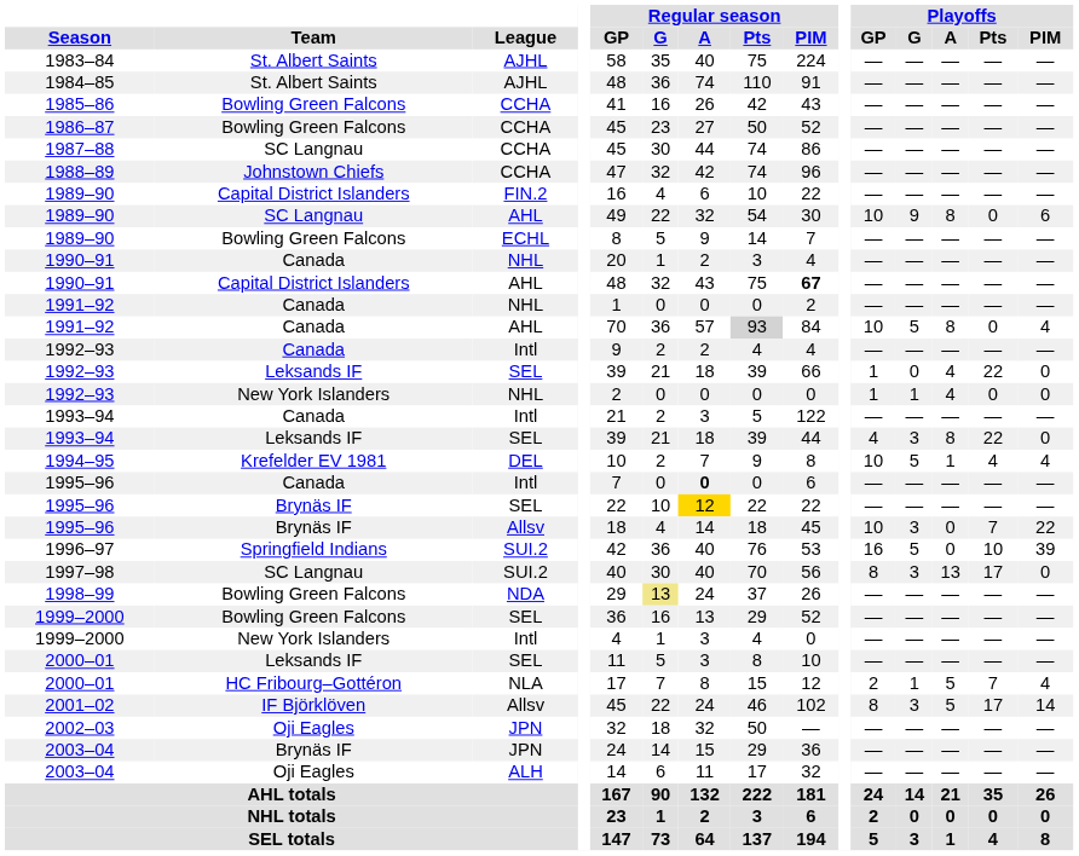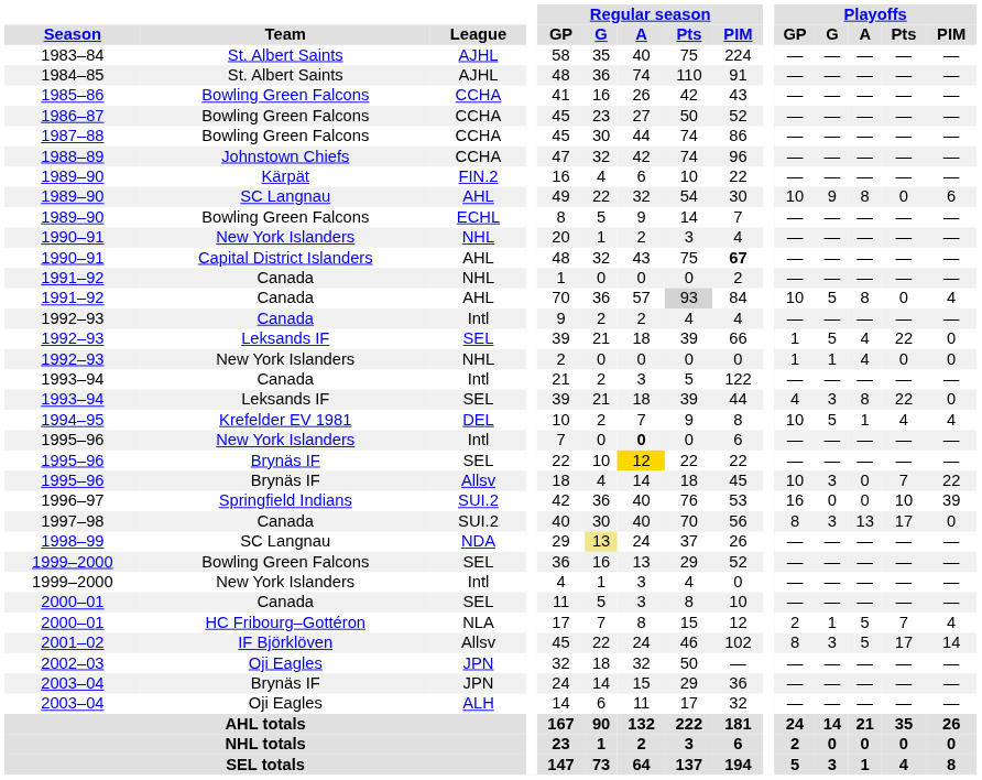 <table border="0" cellpadding="1" cellspacing="0" style="text-align:center; width:60em">
 <tr bgcolor="#e0e0e0">
 <th colspan="3" bgcolor="#ffffff"> </th>
 <th rowspan="99" bgcolor="#ffffff"> </th>
 <th colspan="5"><a href='#'>Regular season</a></th>
 <th rowspan="99" bgcolor="#ffffff"> </th>
 <th colspan="5"><a href='#'>Playoffs</a></th>
 </tr>
 <tr bgcolor="#e0e0e0">
 <th><a href='#'>Season</a></th>
 <th>Team</th>
 <th>League</th>
 <th>GP</th>
 <th><a href='#'>G</a></th>
 <th><a href='#'>A</a></th>
 <th><a href='#'>Pts</a></th>
 <th><a href='#'>PIM</a></th>
 <th>GP</th>
 <th>G</th>
 <th>A</th>
 <th>Pts</th>
 <th>PIM</th>
 </tr>
 <tr>
 <td>1983–84</td>
 <td><a href='#'>St. Albert Saints</a></td>
 <td><a href='#'>AJHL</a></td>
 <td>58</td>
 <td>35</td>
 <td>40</td>
 <td>75</td>
 <td>224</td>
 <td>—</td>
 <td>—</td>
 <td>—</td>
 <td>—</td>
 <td>—</td>
 </tr>
 <tr bgcolor="#f0f0f0">
 <td>1984–85</td>
 <td>St. Albert Saints</td>
 <td>AJHL</td>
 <td>48</td>
 <td>36</td>
 <td>74</td>
 <td>110</td>
 <td>91</td>
 <td>—</td>
 <td>—</td>
 <td>—</td>
 <td>—</td>
 <td>—</td>
 </tr>
 <tr>
 <td><a href='#'>1985–86</a></td>
 <td><a href='#'>Bowling Green Falcons</a></td>
 <td><a href='#'>CCHA</a></td>
 <td>41</td>
 <td>16</td>
 <td>26</td>
 <td>42</td>
 <td>43</td>
 <td>—</td>
 <td>—</td>
 <td>—</td>
 <td>—</td>
 <td>—</td>
 </tr>
 <tr bgcolor="#f0f0f0">
 <td><a href='#'>1986–87</a></td>
 <td>Bowling Green Falcons</td>
 <td>CCHA</td>
 <td>45</td>
 <td>23</td>
 <td>27</td>
 <td>50</td>
 <td>52</td>
 <td>—</td>
 <td>—</td>
 <td>—</td>
 <td>—</td>
 <td>—</td>
 </tr>
 <tr>
 <td><a href='#'>1987–88</a></td>
-<td>SC Langnau</td>
+<td>Bowling Green Falcons</td>
 <td>CCHA</td>
 <td>45</td>
 <td>30</td>
 <td>44</td>
 <td>74</td>
 <td>86</td>
 <td>—</td>
 <td>—</td>
 <td>—</td>
 <td>—</td>
 <td>—</td>
 </tr>
 <tr bgcolor="#f0f0f0">
 <td><a href='#'>1988–89</a></td>
 <td><a href='#'>Johnstown Chiefs</a></td>
 <td>CCHA</td>
 <td>47</td>
 <td>32</td>
 <td>42</td>
 <td>74</td>
 <td>96</td>
 <td>—</td>
 <td>—</td>
 <td>—</td>
 <td>—</td>
 <td>—</td>
 </tr>
 <tr>
 <td><a href='#'>1989–90</a></td>
-<td><a href='#'>Capital District Islanders</a></td>
+<td><a href='#'>Kärpät</a></td>
 <td><a href='#'>FIN.2</a></td>
 <td>16</td>
 <td>4</td>
 <td>6</td>
 <td>10</td>
 <td>22</td>
 <td>—</td>
 <td>—</td>
 <td>—</td>
 <td>—</td>
 <td>—</td>
 </tr>
 <tr bgcolor="#f0f0f0">
 <td><a href='#'>1989–90</a></td>
 <td><a href='#'>SC Langnau</a></td>
 <td><a href='#'>AHL</a></td>
 <td>49</td>
 <td>22</td>
 <td>32</td>
 <td>54</td>
 <td>30</td>
 <td>10</td>
 <td>9</td>
 <td>8</td>
 <td>0</td>
 <td>6</td>
 </tr>
 <tr>
 <td><a href='#'>1989–90</a></td>
 <td>Bowling Green Falcons</td>
 <td><a href='#'>ECHL</a></td>
 <td>8</td>
 <td>5</td>
 <td>9</td>
 <td>14</td>
 <td>7</td>
 <td>—</td>
 <td>—</td>
 <td>—</td>
 <td>—</td>
 <td>—</td>
 </tr>
 <tr bgcolor="#f0f0f0">
 <td><a href='#'>1990–91</a></td>
-<td>Canada</td>
+<td><a href='#'>New York Islanders</a></td>
 <td><a href='#'>NHL</a></td>
 <td>20</td>
 <td>1</td>
 <td>2</td>
 <td>3</td>
 <td>4</td>
 <td>—</td>
 <td>—</td>
 <td>—</td>
 <td>—</td>
 <td>—</td>
 </tr>
 <tr>
 <td><a href='#'>1990–91</a></td>
 <td><a href='#'>Capital District Islanders</a></td>
 <td>AHL</td>
 <td>48</td>
 <td>32</td>
 <td>43</td>
 <td>75</td>
 <td><strong>67</strong></td>
 <td>—</td>
 <td>—</td>
 <td>—</td>
 <td>—</td>
 <td>—</td>
 </tr>
 <tr bgcolor="#f0f0f0">
 <td><a href='#'>1991–92</a></td>
 <td>Canada</td>
 <td>NHL</td>
 <td>1</td>
 <td>0</td>
 <td>0</td>
 <td>0</td>
 <td>2</td>
 <td>—</td>
 <td>—</td>
 <td>—</td>
 <td>—</td>
 <td>—</td>
 </tr>
 <tr>
 <td><a href='#'>1991–92</a></td>
 <td>Canada</td>
 <td>AHL</td>
 <td>70</td>
 <td>36</td>
 <td>57</td>
 <td style="background: lightgrey;">93</td>
 <td>84</td>
 <td>10</td>
 <td>5</td>
 <td>8</td>
 <td>0</td>
 <td>4</td>
 </tr>
 <tr bgcolor="#f0f0f0">
 <td>1992–93</td>
 <td><a href='#'>Canada</a></td>
 <td>Intl</td>
 <td>9</td>
 <td>2</td>
 <td>2</td>
 <td>4</td>
 <td>4</td>
 <td>—</td>
 <td>—</td>
 <td>—</td>
 <td>—</td>
 <td>—</td>
 </tr>
 <tr>
 <td><a href='#'>1992–93</a></td>
 <td><a href='#'>Leksands IF</a></td>
 <td><a href='#'>SEL</a></td>
 <td>39</td>
 <td>21</td>
 <td>18</td>
 <td>39</td>
 <td>66</td>
 <td>1</td>
-<td>0</td>
+<td>5</td>
 <td>4</td>
 <td>22</td>
 <td>0</td>
 </tr>
 <tr bgcolor="#f0f0f0">
 <td><a href='#'>1992–93</a></td>
 <td>New York Islanders</td>
 <td>NHL</td>
 <td>2</td>
 <td>0</td>
 <td>0</td>
 <td>0</td>
 <td>0</td>
 <td>1</td>
 <td>1</td>
 <td>4</td>
 <td>0</td>
 <td>0</td>
 </tr>
 <tr>
 <td>1993–94</td>
 <td>Canada</td>
 <td>Intl</td>
 <td>21</td>
 <td>2</td>
 <td>3</td>
 <td>5</td>
 <td>122</td>
 <td>—</td>
 <td>—</td>
 <td>—</td>
 <td>—</td>
 <td>—</td>
 </tr>
 <tr bgcolor="#f0f0f0">
 <td><a href='#'>1993–94</a></td>
 <td>Leksands IF</td>
 <td>SEL</td>
 <td>39</td>
 <td>21</td>
 <td>18</td>
 <td>39</td>
 <td>44</td>
 <td>4</td>
 <td>3</td>
 <td>8</td>
 <td>22</td>
 <td>0</td>
 </tr>
 <tr>
 <td><a href='#'>1994–95</a></td>
 <td><a href='#'>Krefelder EV 1981</a></td>
 <td><a href='#'>DEL</a></td>
 <td>10</td>
 <td>2</td>
 <td>7</td>
 <td>9</td>
 <td>8</td>
 <td>10</td>
 <td>5</td>
 <td>1</td>
 <td>4</td>
 <td>4</td>
 </tr>
 <tr bgcolor="#f0f0f0">
 <td>1995–96</td>
-<td>Canada</td>
+<td><a href='#'>New York Islanders</a></td>
 <td>Intl</td>
 <td>7</td>
 <td>0</td>
 <td><strong>0</strong></td>
 <td>0</td>
 <td>6</td>
 <td>—</td>
 <td>—</td>
 <td>—</td>
 <td>—</td>
 <td>—</td>
 </tr>
 <tr>
 <td><a href='#'>1995–96</a></td>
 <td><a href='#'>Brynäs IF</a></td>
 <td>SEL</td>
 <td>22</td>
 <td>10</td>
 <td style="background: gold;">12</td>
 <td>22</td>
 <td>22</td>
 <td>—</td>
 <td>—</td>
 <td>—</td>
 <td>—</td>
 <td>—</td>
 </tr>
 <tr bgcolor="#f0f0f0">
 <td><a href='#'>1995–96</a></td>
 <td>Brynäs IF</td>
 <td><a href='#'>Allsv</a></td>
 <td>18</td>
 <td>4</td>
 <td>14</td>
 <td>18</td>
 <td>45</td>
 <td>10</td>
 <td>3</td>
 <td>0</td>
 <td>7</td>
 <td>22</td>
 </tr>
 <tr>
 <td>1996–97</td>
 <td><a href='#'>Springfield Indians</a></td>
 <td><a href='#'>SUI.2</a></td>
 <td>42</td>
 <td>36</td>
 <td>40</td>
 <td>76</td>
 <td>53</td>
 <td>16</td>
-<td>5</td>
+<td>0</td>
 <td>0</td>
 <td>10</td>
 <td>39</td>
 </tr>
 <tr bgcolor="#f0f0f0">
 <td>1997–98</td>
-<td>SC Langnau</td>
+<td>Canada</td>
 <td>SUI.2</td>
 <td>40</td>
 <td>30</td>
 <td>40</td>
 <td>70</td>
 <td>56</td>
 <td>8</td>
 <td>3</td>
 <td>13</td>
 <td>17</td>
 <td>0</td>
 </tr>
 <tr>
 <td><a href='#'>1998–99</a></td>
-<td>Bowling Green Falcons</td>
+<td>SC Langnau</td>
 <td><a href='#'>NDA</a></td>
 <td>29</td>
 <td style="background: khaki;">13</td>
 <td>24</td>
 <td>37</td>
 <td>26</td>
 <td>—</td>
 <td>—</td>
 <td>—</td>
 <td>—</td>
 <td>—</td>
 </tr>
 <tr bgcolor="#f0f0f0">
 <td><a href='#'>1999–2000</a></td>
 <td>Bowling Green Falcons</td>
 <td>SEL</td>
 <td>36</td>
 <td>16</td>
 <td>13</td>
 <td>29</td>
 <td>52</td>
 <td>—</td>
 <td>—</td>
 <td>—</td>
 <td>—</td>
 <td>—</td>
 </tr>
 <tr>
 <td>1999–2000</td>
 <td>New York Islanders</td>
 <td>Intl</td>
 <td>4</td>
 <td>1</td>
 <td>3</td>
 <td>4</td>
 <td>0</td>
 <td>—</td>
 <td>—</td>
 <td>—</td>
 <td>—</td>
 <td>—</td>
 </tr>
 <tr bgcolor="#f0f0f0">
 <td><a href='#'>2000–01</a></td>
-<td>Leksands IF</td>
+<td>Canada</td>
 <td>SEL</td>
 <td>11</td>
 <td>5</td>
 <td>3</td>
 <td>8</td>
 <td>10</td>
 <td>—</td>
 <td>—</td>
 <td>—</td>
 <td>—</td>
 <td>—</td>
 </tr>
 <tr>
 <td><a href='#'>2000–01</a></td>
 <td><a href='#'>HC Fribourg–Gottéron</a></td>
 <td>NLA</td>
 <td>17</td>
 <td>7</td>
 <td>8</td>
 <td>15</td>
 <td>12</td>
 <td>2</td>
 <td>1</td>
 <td>5</td>
 <td>7</td>
 <td>4</td>
 </tr>
 <tr bgcolor="#f0f0f0">
 <td><a href='#'>2001–02</a></td>
 <td><a href='#'>IF Björklöven</a></td>
 <td>Allsv</td>
 <td>45</td>
 <td>22</td>
 <td>24</td>
 <td>46</td>
 <td>102</td>
 <td>8</td>
 <td>3</td>
 <td>5</td>
 <td>17</td>
 <td>14</td>
 </tr>
 <tr>
 <td><a href='#'>2002–03</a></td>
 <td><a href='#'>Oji Eagles</a></td>
 <td><a href='#'>JPN</a></td>
 <td>32</td>
 <td>18</td>
 <td>32</td>
 <td>50</td>
 <td>—</td>
 <td>—</td>
 <td>—</td>
 <td>—</td>
 <td>—</td>
 <td>—</td>
 </tr>
 <tr bgcolor="#f0f0f0">
 <td><a href='#'>2003–04</a></td>
 <td>Brynäs IF</td>
 <td>JPN</td>
 <td>24</td>
 <td>14</td>
 <td>15</td>
 <td>29</td>
 <td>36</td>
 <td>—</td>
 <td>—</td>
 <td>—</td>
 <td>—</td>
 <td>—</td>
 </tr>
 <tr>
 <td><a href='#'>2003–04</a></td>
 <td>Oji Eagles</td>
 <td><a href='#'>ALH</a></td>
 <td>14</td>
 <td>6</td>
 <td>11</td>
 <td>17</td>
 <td>32</td>
 <td>—</td>
 <td>—</td>
 <td>—</td>
 <td>—</td>
 <td>—</td>
 </tr>
 <tr bgcolor="#e0e0e0">
 <th colspan="3">AHL totals</th>
 <th>167</th>
 <th>90</th>
 <th>132</th>
 <th>222</th>
 <th>181</th>
 <th>24</th>
 <th>14</th>
 <th>21</th>
 <th>35</th>
 <th>26</th>
 </tr>
 <tr bgcolor="#e0e0e0">
 <th colspan="3">NHL totals</th>
 <th>23</th>
 <th>1</th>
 <th>2</th>
 <th>3</th>
 <th>6</th>
 <th>2</th>
 <th>0</th>
 <th>0</th>
 <th>0</th>
 <th>0</th>
 </tr>
 <tr bgcolor="#e0e0e0">
 <th colspan="3">SEL totals</th>
 <th>147</th>
 <th>73</th>
 <th>64</th>
 <th>137</th>
 <th>194</th>
 <th>5</th>
 <th>3</th>
 <th>1</th>
 <th>4</th>
 <th>8</th>
 </tr>
 </table>
